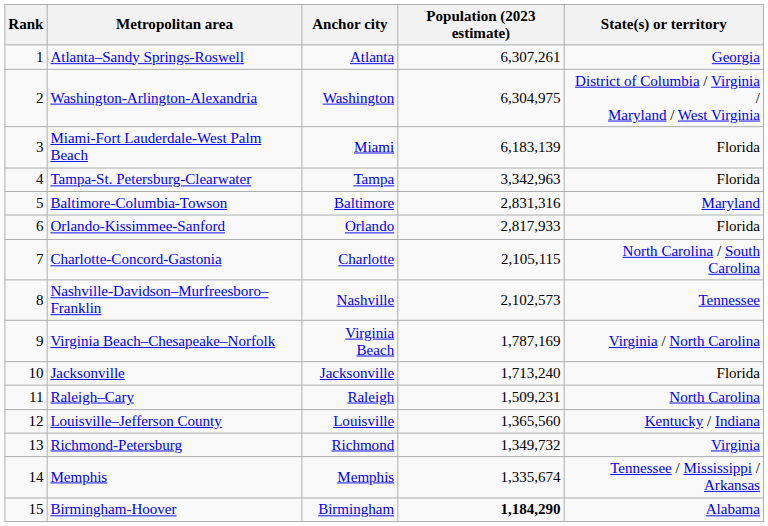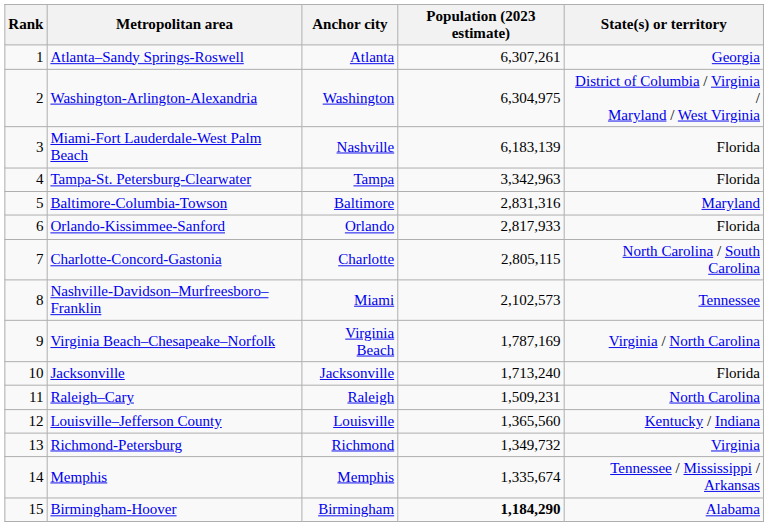 <table class="wikitable" style="text-align:right; margin-left:60px">
 <tr>
 <th>Rank</th>
 <th style="text-align:center;">Metropolitan area</th>
 <th>Anchor city</th>
 <th>Population (2023 estimate)</th>
 <th>State(s) or territory</th>
 </tr>
 <tr>
 <td>1</td>
 <td align="left"><a href='#'>Atlanta–Sandy Springs-Roswell</a></td>
 <td><a href='#'>Atlanta</a></td>
 <td>6,307,261</td>
 <td><a href='#'>Georgia</a></td>
 </tr>
 <tr>
 <td>2</td>
 <td style="text-align:left;"><a href='#'>Washington-Arlington-Alexandria</a></td>
 <td><a href='#'>Washington</a></td>
 <td>6,304,975</td>
 <td><a href='#'>District of Columbia</a> / <a href='#'>Virginia</a> /<br> <a href='#'>Maryland</a> / <a href='#'>West Virginia</a></td>
 </tr>
 <tr>
 <td>3</td>
 <td style="text-align:left;"><a href='#'>Miami-Fort Lauderdale-West Palm Beach</a></td>
-<td><a href='#'>Miami</a></td>
+<td><a href='#'>Nashville</a></td>
 <td>6,183,139</td>
 <td>Florida</td>
 </tr>
 <tr>
 <td>4</td>
 <td align="left"><a href='#'>Tampa-St. Petersburg-Clearwater</a></td>
 <td><a href='#'>Tampa</a></td>
 <td>3,342,963</td>
 <td>Florida</td>
 </tr>
 <tr>
 <td>5</td>
 <td align="left"><a href='#'>Baltimore-Columbia-Towson</a></td>
 <td><a href='#'>Baltimore</a></td>
 <td>2,831,316</td>
 <td><a href='#'>Maryland</a></td>
 </tr>
 <tr>
 <td>6</td>
 <td align="left"><a href='#'>Orlando-Kissimmee-Sanford</a></td>
 <td><a href='#'>Orlando</a></td>
 <td>2,817,933</td>
 <td>Florida</td>
 </tr>
 <tr>
 <td>7</td>
 <td align="left"><a href='#'>Charlotte-Concord-Gastonia</a></td>
 <td><a href='#'>Charlotte</a></td>
-<td>2,105,115</td>
+<td>2,805,115</td>
 <td><a href='#'>North Carolina</a> / <a href='#'>South Carolina</a></td>
 </tr>
 <tr>
 <td>8</td>
 <td align="left"><a href='#'>Nashville-Davidson–Murfreesboro–Franklin</a></td>
-<td><a href='#'>Nashville</a></td>
+<td><a href='#'>Miami</a></td>
 <td>2,102,573</td>
 <td><a href='#'>Tennessee</a></td>
 </tr>
 <tr>
 <td>9</td>
 <td align="left"><a href='#'>Virginia Beach–Chesapeake–Norfolk</a></td>
 <td><a href='#'>Virginia Beach</a></td>
 <td>1,787,169</td>
 <td><a href='#'>Virginia</a> / <a href='#'>North Carolina</a></td>
 </tr>
 <tr>
 <td>10</td>
 <td style="text-align:left;"><a href='#'>Jacksonville</a></td>
 <td><a href='#'>Jacksonville</a></td>
 <td>1,713,240</td>
 <td>Florida</td>
 </tr>
 <tr>
 <td>11</td>
 <td style="text-align:left;"><a href='#'>Raleigh–Cary</a></td>
 <td><a href='#'>Raleigh</a></td>
 <td>1,509,231</td>
 <td><a href='#'>North Carolina</a></td>
 </tr>
 <tr>
 <td>12</td>
 <td style="text-align:left;"><a href='#'>Louisville–Jefferson County</a></td>
 <td><a href='#'>Louisville</a></td>
 <td>1,365,560</td>
 <td><a href='#'>Kentucky</a> / <a href='#'>Indiana</a></td>
 </tr>
 <tr>
 <td>13</td>
 <td style="text-align:left;"><a href='#'>Richmond-Petersburg</a></td>
 <td><a href='#'>Richmond</a></td>
 <td>1,349,732</td>
 <td><a href='#'>Virginia</a></td>
 </tr>
 <tr>
 <td>14</td>
 <td style="text-align:left;"><a href='#'>Memphis</a></td>
 <td><a href='#'>Memphis</a></td>
 <td>1,335,674</td>
 <td><a href='#'>Tennessee</a> / <a href='#'>Mississippi</a> / <a href='#'>Arkansas</a></td>
 </tr>
 <tr>
 <td>15</td>
 <td style="text-align:left;"><a href='#'>Birmingham-Hoover</a></td>
 <td><a href='#'>Birmingham</a></td>
 <td><strong>1,184,290</strong></td>
 <td><a href='#'>Alabama</a></td>
 </tr>
 </table>
